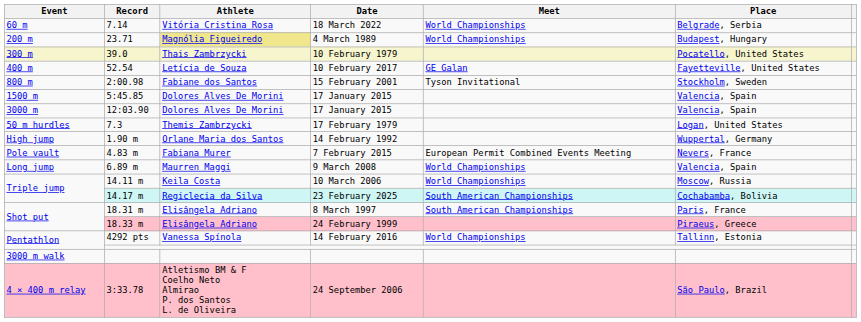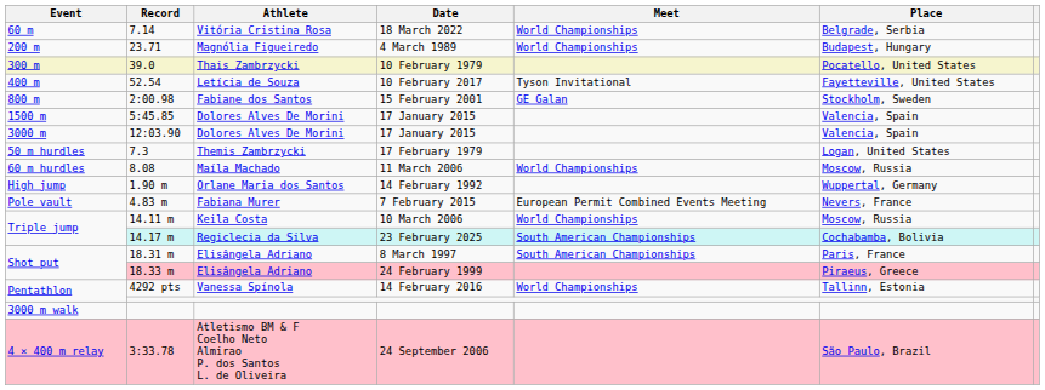 <table class="wikitable" style="font-size:95%; width: 95%;">
 <tr>
 <th>Event</th>
 <th>Record</th>
 <th>Athlete</th>
 <th>Date</th>
 <th>Meet</th>
 <th>Place</th>
 <th></th>
 </tr>
 <tr>
 <td><a href='#'>60 m</a></td>
 <td>7.14</td>
 <td><a href='#'>Vitória Cristina Rosa</a></td>
 <td>18 March 2022</td>
 <td><a href='#'>World Championships</a></td>
 <td><a href='#'>Belgrade</a>, Serbia</td>
 <td></td>
 </tr>
 <tr>
 <td><a href='#'>200 m</a></td>
 <td>23.71</td>
-<td style="background: khaki;"><a href='#'>Magnólia Figueiredo</a></td>
+<td><a href='#'>Magnólia Figueiredo</a></td>
 <td>4 March 1989</td>
 <td><a href='#'>World Championships</a></td>
 <td><a href='#'>Budapest</a>, Hungary</td>
 <td></td>
 </tr>
 <tr style="background:#f6F5CE;">
 <td><a href='#'>300 m</a></td>
 <td>39.0  </td>
 <td><a href='#'>Thais Zambrzycki</a></td>
 <td>10 February 1979</td>
 <td></td>
 <td><a href='#'>Pocatello</a>, United States</td>
 <td></td>
 </tr>
 <tr>
 <td><a href='#'>400 m</a></td>
 <td>52.54</td>
 <td><a href='#'>Letícia de Souza</a></td>
 <td>10 February 2017</td>
-<td><a href='#'>GE Galan</a></td>
+<td>Tyson Invitational</td>
 <td><a href='#'>Fayetteville</a>, United States</td>
 <td></td>
 </tr>
 <tr>
 <td><a href='#'>800 m</a></td>
 <td>2:00.98</td>
 <td><a href='#'>Fabiane dos Santos</a></td>
 <td>15 February 2001</td>
-<td>Tyson Invitational</td>
+<td><a href='#'>GE Galan</a></td>
 <td><a href='#'>Stockholm</a>, Sweden</td>
 <td></td>
 </tr>
 <tr>
 <td><a href='#'>1500 m</a></td>
 <td>5:45.85</td>
 <td><a href='#'>Dolores Alves De Morini</a></td>
 <td>17 January 2015</td>
 <td></td>
 <td><a href='#'>Valencia</a>, Spain</td>
 <td></td>
 </tr>
 <tr>
 <td><a href='#'>3000 m</a></td>
 <td>12:03.90</td>
 <td><a href='#'>Dolores Alves De Morini</a></td>
 <td>17 January 2015</td>
 <td></td>
 <td><a href='#'>Valencia</a>, Spain</td>
 <td></td>
 </tr>
 <tr>
 <td><a href='#'>50 m hurdles</a></td>
 <td>7.3 </td>
 <td><a href='#'>Themis Zambrzycki</a></td>
 <td>17 February 1979</td>
 <td></td>
 <td><a href='#'>Logan</a>, United States</td>
 <td></td>
 </tr>
 <tr>
+<td><a href='#'>60 m hurdles</a></td>
+<td>8.08</td>
+<td><a href='#'>Maíla Machado</a></td>
+<td>11 March 2006</td>
+<td><a href='#'>World Championships</a></td>
+<td><a href='#'>Moscow</a>, Russia</td>
+<td></td>
+</tr>
+<tr>
 <td><a href='#'>High jump</a></td>
 <td>1.90 m</td>
 <td><a href='#'>Orlane Maria dos Santos</a></td>
 <td>14 February 1992</td>
 <td></td>
 <td><a href='#'>Wuppertal</a>, Germany</td>
 <td></td>
 </tr>
 <tr>
 <td><a href='#'>Pole vault</a></td>
 <td>4.83 m</td>
 <td><a href='#'>Fabiana Murer</a></td>
 <td>7 February 2015</td>
 <td>European Permit Combined Events Meeting</td>
 <td><a href='#'>Nevers</a>, France</td>
-<td></td>
-</tr>
-<tr>
-<td><a href='#'>Long jump</a></td>
-<td>6.89 m</td>
-<td><a href='#'>Maurren Maggi</a></td>
-<td>9 March 2008</td>
-<td><a href='#'>World Championships</a></td>
-<td><a href='#'>Valencia</a>, Spain</td>
 <td></td>
 </tr>
 <tr>
 <td rowspan=2><a href='#'>Triple jump</a></td>
 <td>14.11 m</td>
 <td><a href='#'>Keila Costa</a></td>
 <td>10 March 2006</td>
 <td><a href='#'>World Championships</a></td>
 <td><a href='#'>Moscow</a>, Russia</td>
 <td></td>
 </tr>
 <tr bgcolor=#CEF6F5>
 <td>14.17 m </td>
 <td><a href='#'>Regiclecia da Silva</a></td>
 <td>23 February 2025</td>
 <td><a href='#'>South American Championships</a></td>
 <td><a href='#'>Cochabamba</a>, Bolivia</td>
 <td></td>
 </tr>
 <tr>
 <td rowspan=2><a href='#'>Shot put</a></td>
 <td>18.31 m</td>
 <td><a href='#'>Elisângela Adriano</a></td>
 <td>8 March 1997</td>
 <td><a href='#'>South American Championships</a></td>
 <td><a href='#'>Paris</a>, France</td>
 <td></td>
 </tr>
 <tr style="background:pink">
 <td>18.33 m</td>
 <td><a href='#'>Elisângela Adriano</a></td>
 <td>24 February 1999</td>
 <td></td>
 <td><a href='#'>Piraeus</a>, Greece</td>
 <td></td>
 </tr>
 <tr>
 <td rowspan=2><a href='#'>Pentathlon</a></td>
 <td>4292 pts</td>
 <td><a href='#'>Vanessa Spínola</a></td>
 <td>14 February 2016</td>
 <td><a href='#'>World Championships</a></td>
 <td><a href='#'>Tallinn</a>, Estonia</td>
 <td></td>
 </tr>
 <tr>
 <td colspan=5></td>
 <td></td>
 </tr>
 <tr>
 <td><a href='#'>3000 m walk</a></td>
 <td></td>
 <td></td>
 <td></td>
 <td></td>
 <td></td>
 <td></td>
 </tr>
 <tr style="background:pink">
 <td><a href='#'>4 × 400 m relay</a></td>
 <td>3:33.78</td>
 <td>Atletismo BM & F<br>Coelho Neto<br>Almirao<br>P. dos Santos<br>L. de Oliveira</td>
 <td>24 September 2006</td>
 <td></td>
 <td><a href='#'>São Paulo</a>, Brazil</td>
 <td></td>
 </tr>
 </table>
